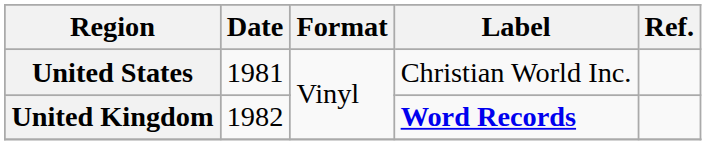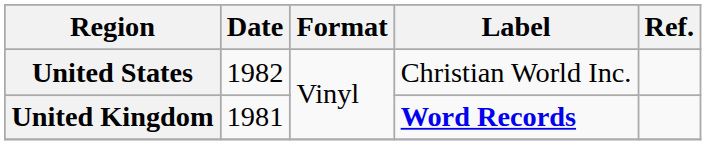 <table class="wikitable plainrowheaders">
 <tr>
 <th scope="col">Region</th>
 <th scope="col">Date</th>
 <th scope="col">Format</th>
 <th scope="col">Label</th>
 <th scope="col">Ref.</th>
 </tr>
 <tr>
 <th scope="row">United States</th>
-<td>1981</td>
+<td>1982</td>
 <td rowspan="2">Vinyl</td>
 <td>Christian World Inc.</td>
 <td></td>
 </tr>
 <tr>
 <th scope="row">United Kingdom</th>
-<td>1982</td>
+<td>1981</td>
 <td><strong><a href='#'>Word Records</a></strong></td>
 <td></td>
 </tr>
 <tr>
 </tr>
 </table>
